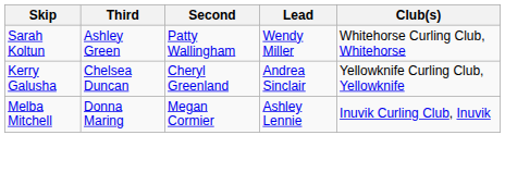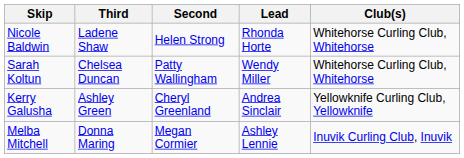 <table class="wikitable">
 <tr>
 <th>Skip</th>
 <th>Third</th>
 <th>Second</th>
 <th>Lead</th>
 <th>Club(s)</th>
 </tr>
 <tr>
+<td><a href='#'>Nicole Baldwin</a></td>
+<td><a href='#'>Ladene Shaw</a></td>
+<td><a href='#'>Helen Strong</a></td>
+<td><a href='#'>Rhonda Horte</a></td>
+<td> Whitehorse Curling Club, <a href='#'>Whitehorse</a></td>
+</tr>
+<tr>
 <td><a href='#'>Sarah Koltun</a></td>
-<td><a href='#'>Ashley Green</a></td>
+<td><a href='#'>Chelsea Duncan</a></td>
 <td><a href='#'>Patty Wallingham</a></td>
 <td><a href='#'>Wendy Miller</a></td>
 <td> Whitehorse Curling Club, <a href='#'>Whitehorse</a></td>
 </tr>
 <tr>
 <td><a href='#'>Kerry Galusha</a></td>
-<td><a href='#'>Chelsea Duncan</a></td>
+<td><a href='#'>Ashley Green</a></td>
 <td><a href='#'>Cheryl Greenland</a></td>
 <td><a href='#'>Andrea Sinclair</a></td>
 <td> Yellowknife Curling Club, <a href='#'>Yellowknife</a></td>
 </tr>
 <tr>
 <td><a href='#'>Melba Mitchell</a></td>
 <td><a href='#'>Donna Maring</a></td>
 <td><a href='#'>Megan Cormier</a></td>
 <td><a href='#'>Ashley Lennie</a></td>
 <td> <a href='#'>Inuvik Curling Club</a>, <a href='#'>Inuvik</a></td>
 </tr>
 </table>
